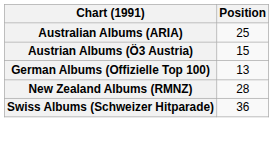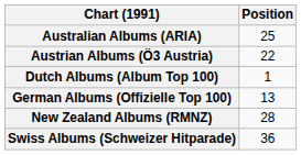 <table class="wikitable sortable plainrowheaders">
 <tr>
 <th>Chart (1991)</th>
 <th>Position</th>
 </tr>
 <tr>
 <th scope="row">Australian Albums (ARIA)</th>
 <td align="center">25</td>
 </tr>
 <tr>
 <th scope="row">Austrian Albums (Ö3 Austria)</th>
-<td align="center">15</td>
+<td align="center">22</td>
+</tr>
+<tr>
+<th scope="row">Dutch Albums (Album Top 100)</th>
+<td align="center">1</td>
 </tr>
 <tr>
 <th scope="row">German Albums (Offizielle Top 100)</th>
 <td align="center">13</td>
 </tr>
 <tr>
 <th scope="row">New Zealand Albums (RMNZ)</th>
 <td align="center">28</td>
 </tr>
 <tr>
 <th scope="row">Swiss Albums (Schweizer Hitparade)</th>
 <td align="center">36</td>
 </tr>
 </table>
